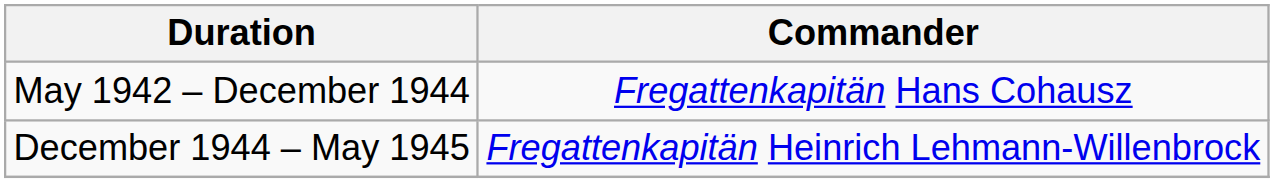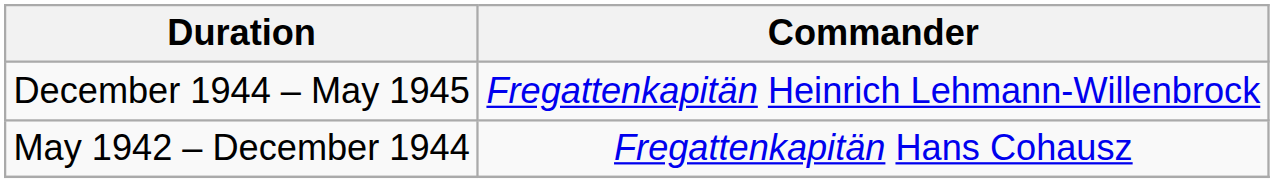 <table class="wikitable">
 <tr>
 <th align="left">Duration</th>
 <th align="center">Commander</th>
 </tr>
 <tr>
+<td align="left">December 1944 – May 1945</td>
+<td align="center"><em><a href='#'>Fregattenkapitän</a></em> <a href='#'>Heinrich Lehmann-Willenbrock</a></td>
+</tr>
+<tr>
 <td align="left">May 1942 – December 1944</td>
 <td align="center"><em><a href='#'>Fregattenkapitän</a></em> <a href='#'>Hans Cohausz</a></td>
 </tr>
 <tr>
-<td align="left">December 1944 – May 1945</td>
-<td align="center"><em><a href='#'>Fregattenkapitän</a></em> <a href='#'>Heinrich Lehmann-Willenbrock</a></td>
-</tr>
-<tr>
 </tr>
 </table>
